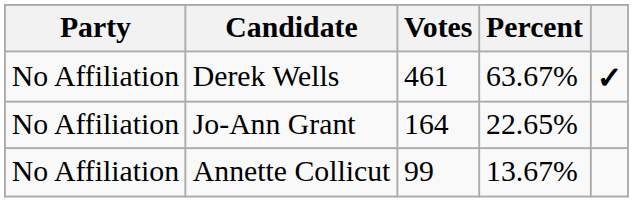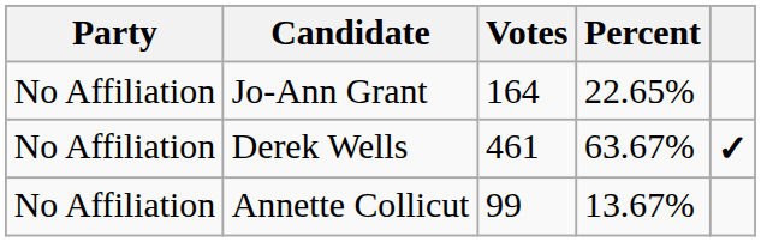 <table class="wikitable">
 <tr>
 <th>Party</th>
 <th>Candidate</th>
 <th>Votes</th>
 <th>Percent</th>
 <th></th>
 </tr>
 <tr>
 <td>No Affiliation</td>
+<td>Jo-Ann Grant</td>
+<td>164</td>
+<td>22.65%</td>
+<td></td>
+</tr>
+<tr>
+<td>No Affiliation</td>
 <td>Derek Wells</td>
 <td>461</td>
 <td>63.67%</td>
 <td><strong>✓</strong></td>
-</tr>
-<tr>
-<td>No Affiliation</td>
-<td>Jo-Ann Grant</td>
-<td>164</td>
-<td>22.65%</td>
-<td></td>
 </tr>
 <tr>
 <td>No Affiliation</td>
 <td>Annette Collicut</td>
 <td>99</td>
 <td>13.67%</td>
 <td></td>
 </tr>
 </table>
